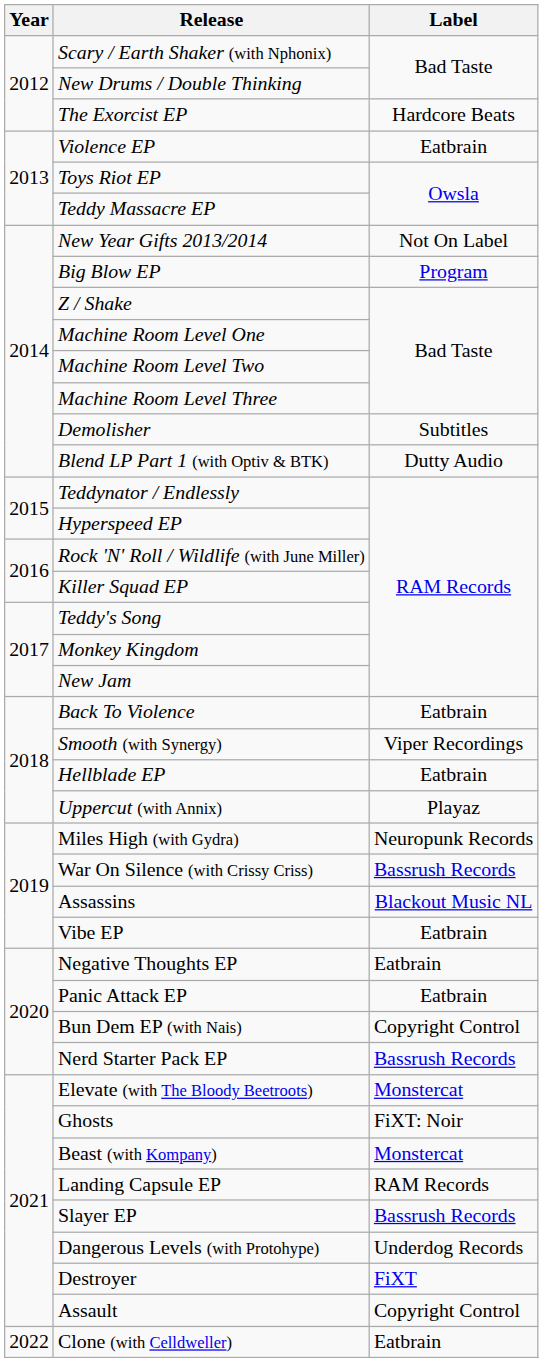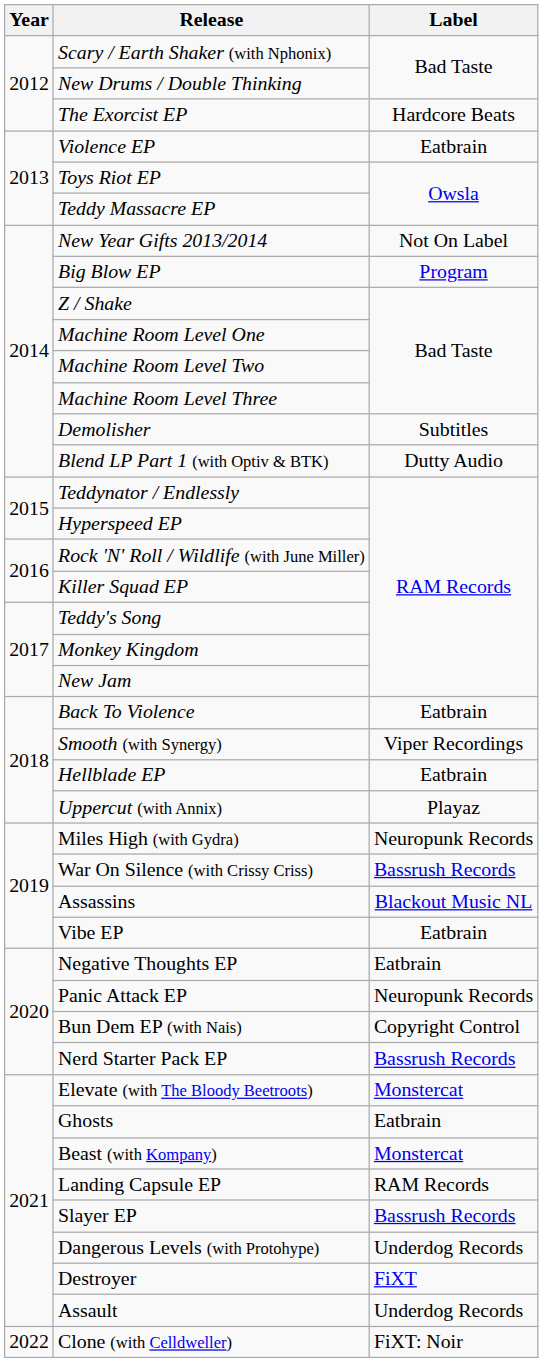 <table class=wikitable>
 <tr>
 <th>Year</th>
 <th>Release</th>
 <th>Label</th>
 </tr>
 <tr>
 <td style="text-align:center;" rowspan="3">2012</td>
 <td><em>Scary / Earth Shaker</em> <small>(with Nphonix)</small></td>
 <td style="text-align:center;" rowspan="2">Bad Taste</td>
 </tr>
 <tr>
 <td><em>New Drums / Double Thinking</em></td>
 </tr>
 <tr>
 <td><em>The Exorcist EP</em></td>
 <td style="text-align:center;">Hardcore Beats</td>
 </tr>
 <tr>
 <td style="text-align:center;" rowspan="3">2013</td>
 <td><em>Violence EP</em></td>
 <td style="text-align:center;">Eatbrain</td>
 </tr>
 <tr>
 <td><em>Toys Riot EP</em></td>
 <td style="text-align:center;" rowspan="2"><a href='#'>Owsla</a></td>
 </tr>
 <tr>
 <td><em>Teddy Massacre EP</em></td>
 </tr>
 <tr>
 <td style="text-align:center;" rowspan="8">2014</td>
 <td><em>New Year Gifts 2013/2014</em></td>
 <td style="text-align:center;">Not On Label</td>
 </tr>
 <tr>
 <td><em>Big Blow EP</em></td>
 <td style="text-align:center;"><a href='#'>Program</a></td>
 </tr>
 <tr>
 <td><em>Z / Shake</em></td>
 <td style="text-align:center;" rowspan="4">Bad Taste</td>
 </tr>
 <tr>
 <td><em>Machine Room Level One</em></td>
 </tr>
 <tr>
 <td><em>Machine Room Level Two</em></td>
 </tr>
 <tr>
 <td><em>Machine Room Level Three</em></td>
 </tr>
 <tr>
 <td><em>Demolisher</em></td>
 <td style="text-align:center;">Subtitles</td>
 </tr>
 <tr>
 <td><em>Blend LP Part 1</em> <small>(with Optiv & BTK)</small></td>
 <td style="text-align:center;">Dutty Audio</td>
 </tr>
 <tr>
 <td style="text-align:center;" rowspan="2">2015</td>
 <td><em>Teddynator / Endlessly</em></td>
 <td rowspan="7" style="text-align:center;"><a href='#'>RAM Records</a></td>
 </tr>
 <tr>
 <td><em>Hyperspeed EP</em></td>
 </tr>
 <tr>
 <td rowspan="2" style="text-align:center;">2016</td>
 <td><em>Rock 'N' Roll / Wildlife</em> <small>(with June Miller)</small></td>
 </tr>
 <tr>
 <td><em>Killer Squad EP</em></td>
 </tr>
 <tr>
 <td rowspan="3" style="text-align:center;">2017</td>
 <td><em>Teddy's Song</em></td>
 </tr>
 <tr>
 <td><em>Monkey Kingdom</em></td>
 </tr>
 <tr>
 <td><em>New Jam</em></td>
 </tr>
 <tr>
 <td rowspan="4" style="text-align:center;">2018</td>
 <td><em>Back To Violence</em></td>
 <td rowspan="1" style="text-align:center;">Eatbrain</td>
 </tr>
 <tr>
 <td><em>Smooth</em> <small>(with Synergy)</small></td>
 <td rowspan="1" style="text-align:center;">Viper Recordings</td>
 </tr>
 <tr>
 <td><em>Hellblade EP</em></td>
 <td rowspan="1" style="text-align:center;">Eatbrain</td>
 </tr>
 <tr>
 <td><em>Uppercut</em> <small>(with Annix)</small></td>
 <td rowspan="1" style="text-align:center;">Playaz</td>
 </tr>
 <tr>
 <td rowspan="4">2019</td>
 <td>Miles High <small>(with Gydra)</small></td>
 <td rowspan="1" style="text-align:center;">Neuropunk Records</td>
 </tr>
 <tr>
 <td>War On Silence <small>(with Crissy Criss)</small></td>
 <td><a href='#'>Bassrush Records</a></td>
 </tr>
 <tr>
 <td>Assassins</td>
 <td rowspan="1" style="text-align:center;"><a href='#'>Blackout Music NL</a></td>
 </tr>
 <tr>
 <td>Vibe EP</td>
 <td rowspan="1" style="text-align:center;">Eatbrain</td>
 </tr>
 <tr>
 <td rowspan="4">2020</td>
 <td>Negative Thoughts EP</td>
 <td>Eatbrain</td>
 </tr>
 <tr>
 <td>Panic Attack EP</td>
-<td rowspan="1" style="text-align:center;">Eatbrain</td>
+<td>Neuropunk Records</td>
 </tr>
 <tr>
 <td>Bun Dem EP <small>(with Nais)</small></td>
 <td>Copyright Control</td>
 </tr>
 <tr>
 <td>Nerd Starter Pack EP</td>
 <td><a href='#'>Bassrush Records</a></td>
 </tr>
 <tr>
 <td rowspan="8">2021</td>
 <td>Elevate <small>(with <a href='#'>The Bloody Beetroots</a>)</small></td>
 <td><a href='#'>Monstercat</a></td>
 </tr>
 <tr>
 <td>Ghosts</td>
-<td>FiXT: Noir</td>
+<td>Eatbrain</td>
 </tr>
 <tr>
 <td>Beast <small> (with <a href='#'>Kompany</a>) </small></td>
 <td><a href='#'>Monstercat</a></td>
 </tr>
 <tr>
 <td>Landing Capsule EP</td>
 <td>RAM Records</td>
 </tr>
 <tr>
 <td>Slayer EP</td>
 <td><a href='#'>Bassrush Records</a></td>
 </tr>
 <tr>
 <td>Dangerous Levels <small>(with Protohype)</small></td>
 <td>Underdog Records</td>
 </tr>
 <tr>
 <td>Destroyer</td>
 <td><a href='#'>FiXT</a></td>
 </tr>
 <tr>
 <td>Assault</td>
-<td>Copyright Control</td>
+<td>Underdog Records</td>
 </tr>
 <tr>
 <td>2022</td>
 <td>Clone <small>(with <a href='#'>Celldweller</a>)</small></td>
-<td>Eatbrain</td>
+<td>FiXT: Noir</td>
 </tr>
 </table>
